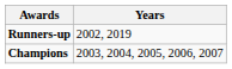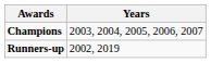 <table class="wikitable">
 <tr>
 <th>Awards</th>
 <th>Years</th>
 </tr>
 <tr>
+<td><strong>Champions</strong></td>
+<td>2003, 2004, 2005, 2006, 2007</td>
+</tr>
+<tr>
 <td><strong>Runners-up</strong></td>
 <td>2002, 2019</td>
 </tr>
-<tr>
-<td><strong>Champions</strong></td>
-<td>2003, 2004, 2005, 2006, 2007</td>
-</tr>
 </table>
